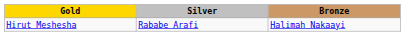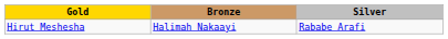 <table class="wikitable" style="text-align:left">
 <tr align="center">
 <td width=200 bgcolor=gold><strong>Gold</strong></td>
+<td width=200 bgcolor=CC9966><strong>Bronze</strong></td>
 <td width=200 bgcolor=silver><strong>Silver</strong></td>
-<td width=200 bgcolor=CC9966><strong>Bronze</strong></td>
 </tr>
 <tr>
 <td><a href='#'>Hirut Meshesha</a><br></td>
+<td><a href='#'>Halimah Nakaayi</a><br></td>
 <td><a href='#'>Rababe Arafi</a><br></td>
-<td><a href='#'>Halimah Nakaayi</a><br></td>
 </tr>
 </table>
